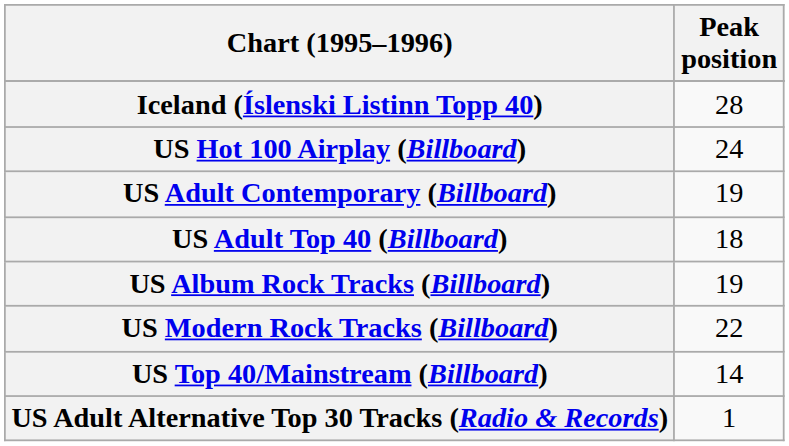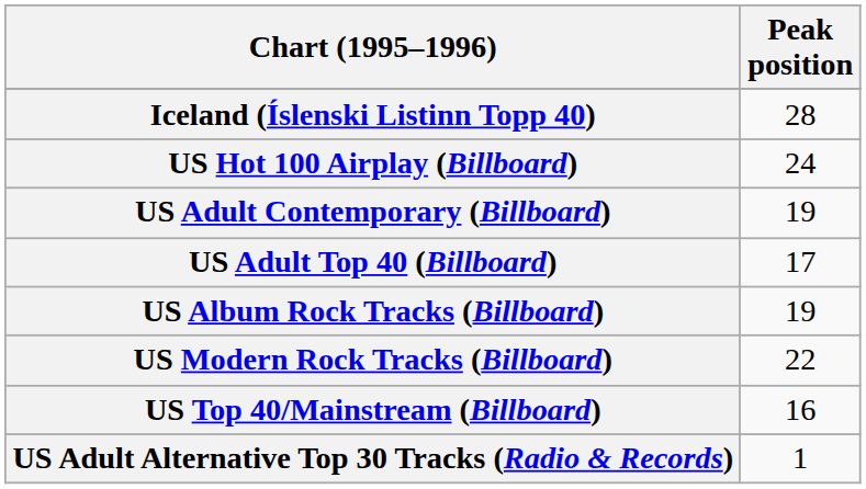 <table class="wikitable sortable plainrowheaders" style="text-align:center">
 <tr>
 <th>Chart (1995–1996)</th>
 <th>Peak<br>position</th>
 </tr>
 <tr>
 </tr>
 <tr>
 </tr>
 <tr>
 <th scope="row">Iceland (<a href='#'>Íslenski Listinn Topp 40</a>)</th>
 <td>28</td>
 </tr>
 <tr>
 <th scope="row">US <a href='#'>Hot 100 Airplay</a> (<em><a href='#'>Billboard</a></em>)</th>
 <td>24</td>
 </tr>
 <tr>
 <th scope="row">US <a href='#'>Adult Contemporary</a> (<em><a href='#'>Billboard</a></em>)</th>
 <td>19</td>
 </tr>
 <tr>
 <th scope="row">US <a href='#'>Adult Top 40</a> (<em><a href='#'>Billboard</a></em>)</th>
-<td>18</td>
+<td>17</td>
 </tr>
 <tr>
 <th scope="row">US <a href='#'>Album Rock Tracks</a> (<em><a href='#'>Billboard</a></em>)</th>
 <td>19</td>
 </tr>
 <tr>
 <th scope="row">US <a href='#'>Modern Rock Tracks</a> (<em><a href='#'>Billboard</a></em>)</th>
 <td>22</td>
 </tr>
 <tr>
 <th scope="row">US <a href='#'>Top 40/Mainstream</a> (<em><a href='#'>Billboard</a></em>)</th>
-<td>14</td>
+<td>16</td>
 </tr>
 <tr>
 <th scope="row">US Adult Alternative Top 30 Tracks (<em><a href='#'>Radio & Records</a></em>)</th>
 <td>1</td>
 </tr>
 </table>
